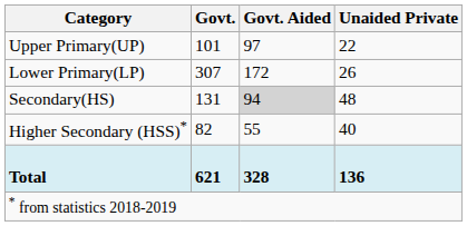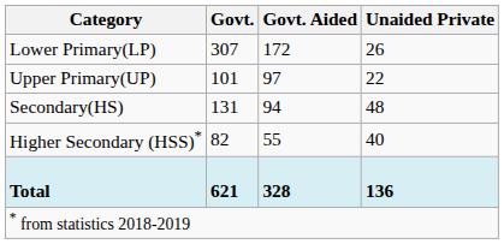 <table class="wikitable sortable">
 <tr>
 <th>Category</th>
 <th>Govt.</th>
 <th>Govt. Aided</th>
 <th>Unaided Private</th>
 </tr>
 <tr>
+<td>Lower Primary(LP)</td>
+<td>307</td>
+<td>172</td>
+<td>26</td>
+</tr>
+<tr>
 <td>Upper Primary(UP)</td>
 <td>101</td>
 <td>97</td>
 <td>22</td>
 </tr>
 <tr>
-<td>Lower Primary(LP)</td>
-<td>307</td>
-<td>172</td>
-<td>26</td>
-</tr>
-<tr>
 <td>Secondary(HS)</td>
 <td>131</td>
-<td style="background: lightgrey;">94</td>
+<td>94</td>
 <td>48</td>
 </tr>
 <tr>
 <td>Higher Secondary (HSS)<sup>*</sup></td>
 <td>82</td>
 <td>55</td>
 <td>40</td>
 </tr>
 <tr>
 <td style="background:#D7EEF4"><br><strong>Total</strong></td>
 <td style="background:#D7EEF4"><br><strong>621</strong></td>
 <td style="background:#D7EEF4"><br><strong>328</strong></td>
 <td style="background:#D7EEF4"><br><strong>136</strong></td>
 </tr>
 <tr>
 <td colspan="4" style="text-align:left; font-size:90%;"><sup>*</sup> from statistics 2018-2019 <br></td>
 </tr>
 </table>
